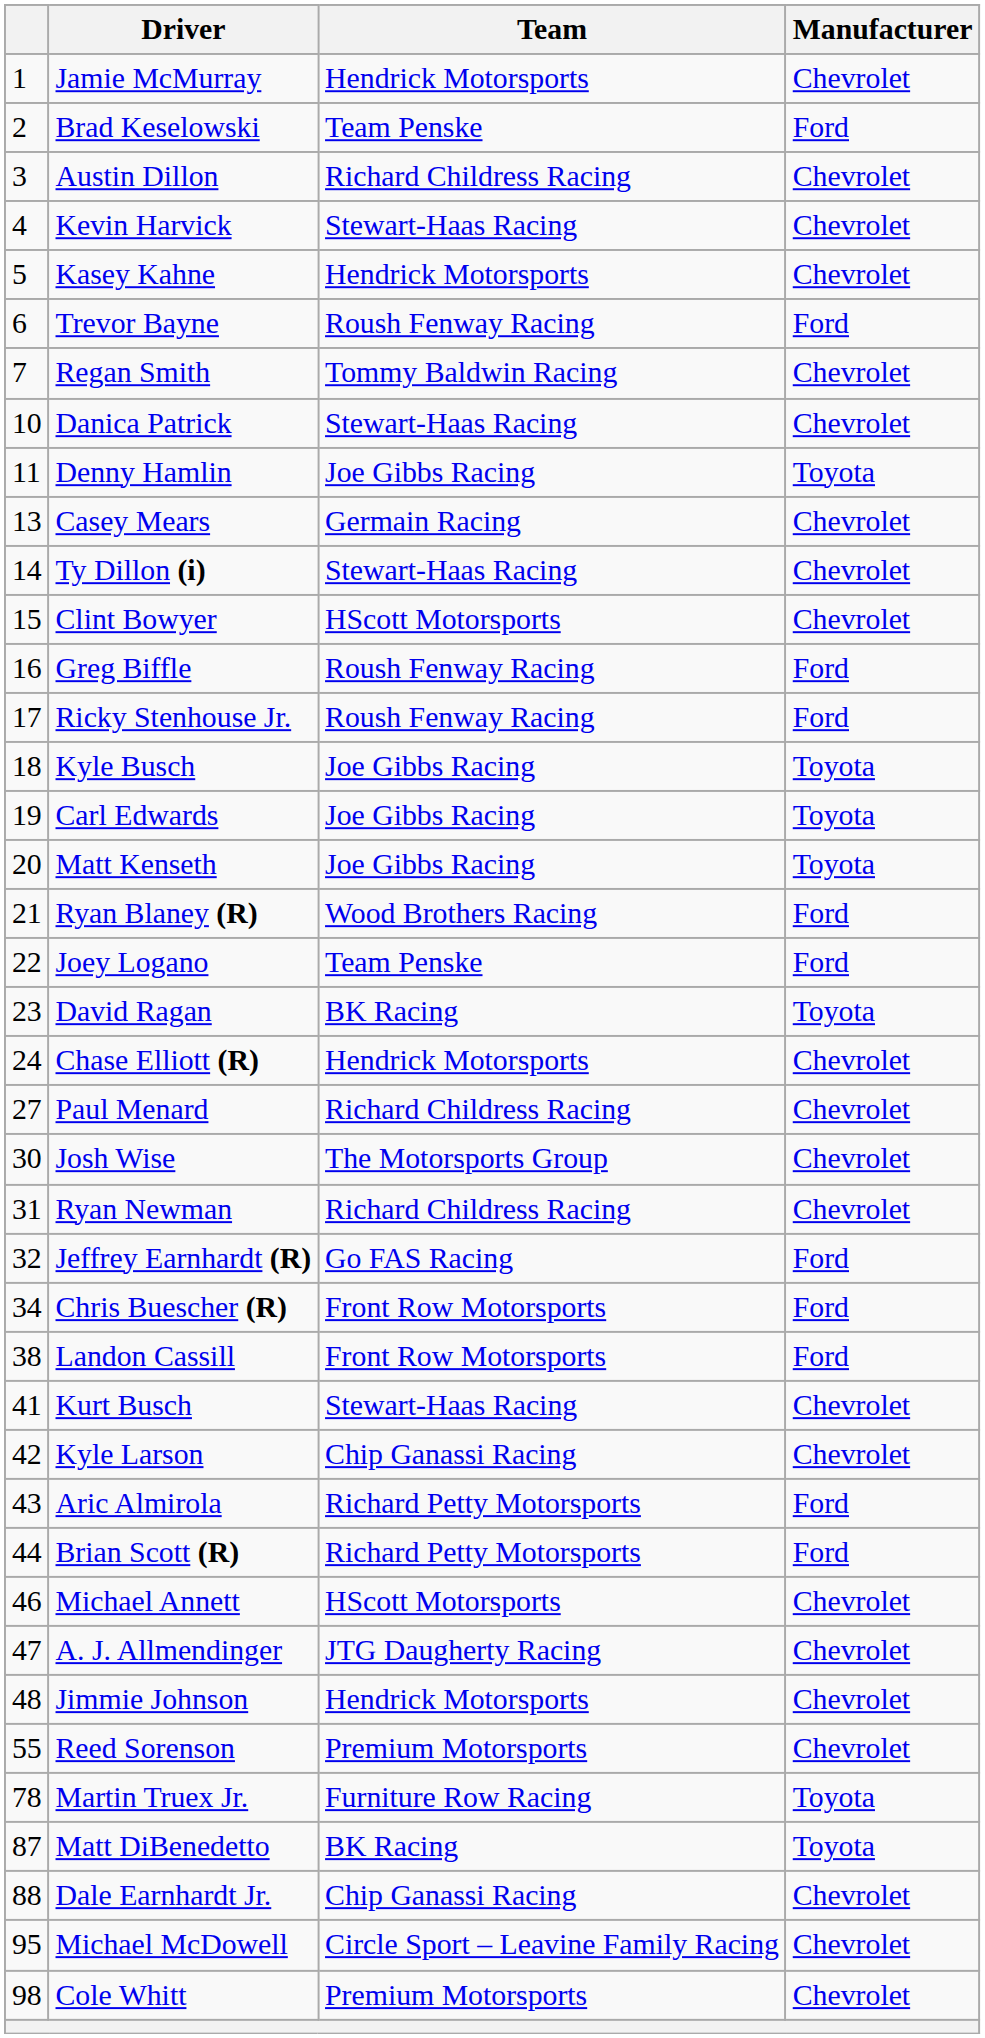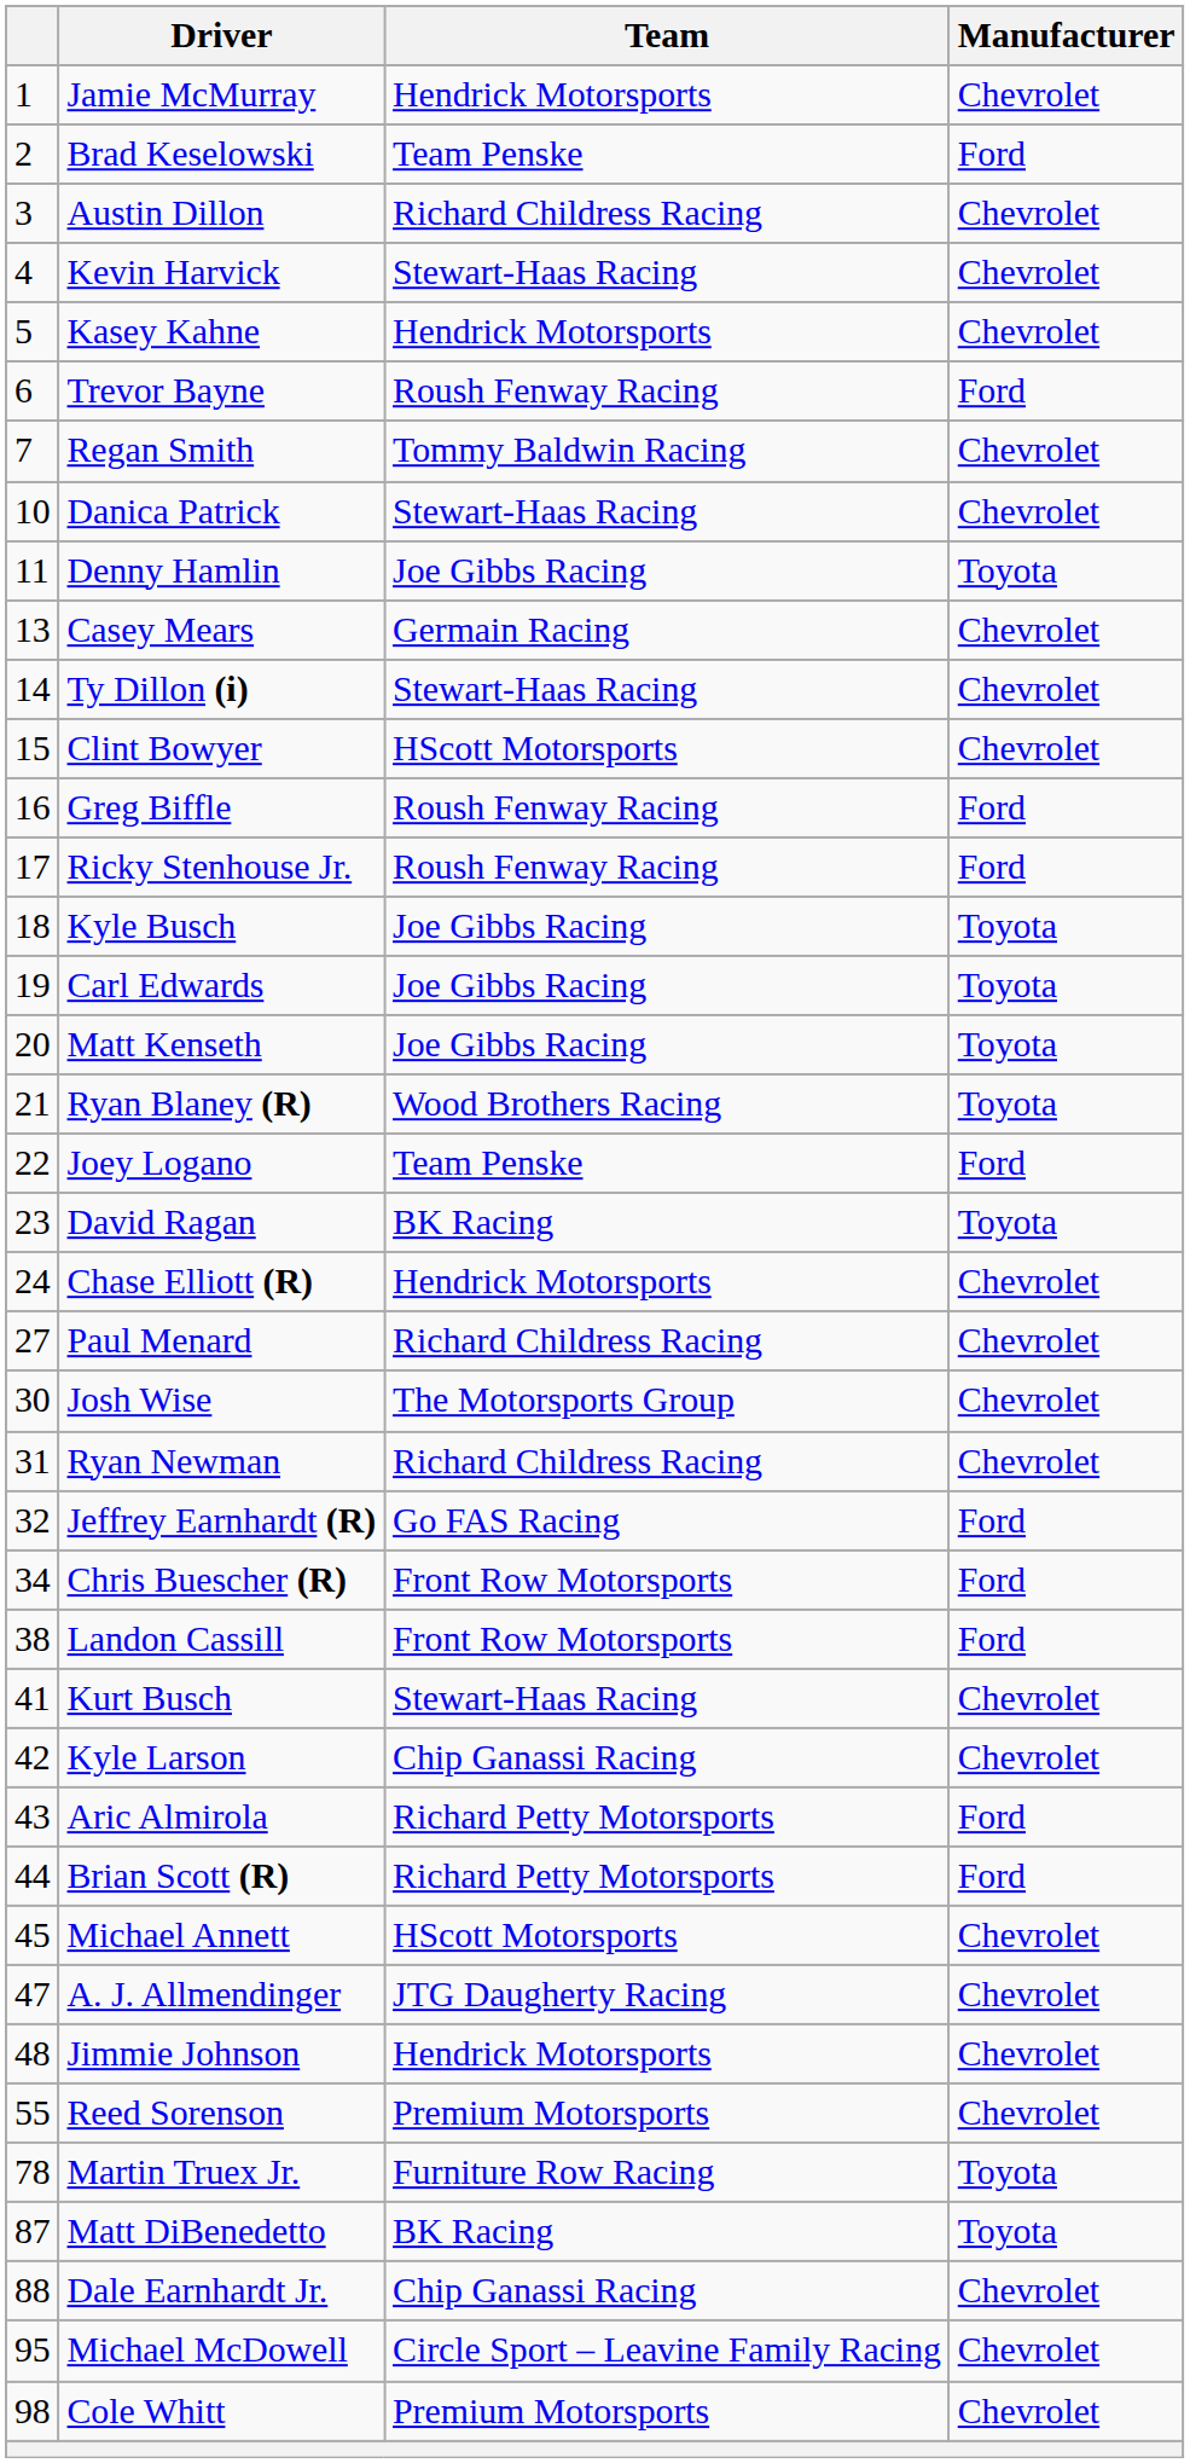 <table class="wikitable" style="font-size:95%">
 <tr>
 <th></th>
 <th>Driver</th>
 <th>Team</th>
 <th>Manufacturer</th>
 </tr>
 <tr>
 <td>1</td>
 <td><a href='#'>Jamie McMurray</a></td>
 <td><a href='#'>Hendrick Motorsports</a></td>
 <td><a href='#'>Chevrolet</a></td>
 </tr>
 <tr>
 <td>2</td>
 <td><a href='#'>Brad Keselowski</a></td>
 <td><a href='#'>Team Penske</a></td>
 <td><a href='#'>Ford</a></td>
 </tr>
 <tr>
 <td>3</td>
 <td><a href='#'>Austin Dillon</a></td>
 <td><a href='#'>Richard Childress Racing</a></td>
 <td><a href='#'>Chevrolet</a></td>
 </tr>
 <tr>
 <td>4</td>
 <td><a href='#'>Kevin Harvick</a></td>
 <td><a href='#'>Stewart-Haas Racing</a></td>
 <td><a href='#'>Chevrolet</a></td>
 </tr>
 <tr>
 <td>5</td>
 <td><a href='#'>Kasey Kahne</a></td>
 <td><a href='#'>Hendrick Motorsports</a></td>
 <td><a href='#'>Chevrolet</a></td>
 </tr>
 <tr>
 <td>6</td>
 <td><a href='#'>Trevor Bayne</a></td>
 <td><a href='#'>Roush Fenway Racing</a></td>
 <td><a href='#'>Ford</a></td>
 </tr>
 <tr>
 <td>7</td>
 <td><a href='#'>Regan Smith</a></td>
 <td><a href='#'>Tommy Baldwin Racing</a></td>
 <td><a href='#'>Chevrolet</a></td>
 </tr>
 <tr>
 <td>10</td>
 <td><a href='#'>Danica Patrick</a></td>
 <td><a href='#'>Stewart-Haas Racing</a></td>
 <td><a href='#'>Chevrolet</a></td>
 </tr>
 <tr>
 <td>11</td>
 <td><a href='#'>Denny Hamlin</a></td>
 <td><a href='#'>Joe Gibbs Racing</a></td>
 <td><a href='#'>Toyota</a></td>
 </tr>
 <tr>
 <td>13</td>
 <td><a href='#'>Casey Mears</a></td>
 <td><a href='#'>Germain Racing</a></td>
 <td><a href='#'>Chevrolet</a></td>
 </tr>
 <tr>
 <td>14</td>
 <td><a href='#'>Ty Dillon</a> <strong>(i)</strong></td>
 <td><a href='#'>Stewart-Haas Racing</a></td>
 <td><a href='#'>Chevrolet</a></td>
 </tr>
 <tr>
 <td>15</td>
 <td><a href='#'>Clint Bowyer</a></td>
 <td><a href='#'>HScott Motorsports</a></td>
 <td><a href='#'>Chevrolet</a></td>
 </tr>
 <tr>
 <td>16</td>
 <td><a href='#'>Greg Biffle</a></td>
 <td><a href='#'>Roush Fenway Racing</a></td>
 <td><a href='#'>Ford</a></td>
 </tr>
 <tr>
 <td>17</td>
 <td><a href='#'>Ricky Stenhouse Jr.</a></td>
 <td><a href='#'>Roush Fenway Racing</a></td>
 <td><a href='#'>Ford</a></td>
 </tr>
 <tr>
 <td>18</td>
 <td><a href='#'>Kyle Busch</a></td>
 <td><a href='#'>Joe Gibbs Racing</a></td>
 <td><a href='#'>Toyota</a></td>
 </tr>
 <tr>
 <td>19</td>
 <td><a href='#'>Carl Edwards</a></td>
 <td><a href='#'>Joe Gibbs Racing</a></td>
 <td><a href='#'>Toyota</a></td>
 </tr>
 <tr>
 <td>20</td>
 <td><a href='#'>Matt Kenseth</a></td>
 <td><a href='#'>Joe Gibbs Racing</a></td>
 <td><a href='#'>Toyota</a></td>
 </tr>
 <tr>
 <td>21</td>
 <td><a href='#'>Ryan Blaney</a> <strong>(R)</strong></td>
 <td><a href='#'>Wood Brothers Racing</a></td>
-<td><a href='#'>Ford</a></td>
+<td><a href='#'>Toyota</a></td>
 </tr>
 <tr>
 <td>22</td>
 <td><a href='#'>Joey Logano</a></td>
 <td><a href='#'>Team Penske</a></td>
 <td><a href='#'>Ford</a></td>
 </tr>
 <tr>
 <td>23</td>
 <td><a href='#'>David Ragan</a></td>
 <td><a href='#'>BK Racing</a></td>
 <td><a href='#'>Toyota</a></td>
 </tr>
 <tr>
 <td>24</td>
 <td><a href='#'>Chase Elliott</a> <strong>(R)</strong></td>
 <td><a href='#'>Hendrick Motorsports</a></td>
 <td><a href='#'>Chevrolet</a></td>
 </tr>
 <tr>
 <td>27</td>
 <td><a href='#'>Paul Menard</a></td>
 <td><a href='#'>Richard Childress Racing</a></td>
 <td><a href='#'>Chevrolet</a></td>
 </tr>
 <tr>
 <td>30</td>
 <td><a href='#'>Josh Wise</a></td>
 <td><a href='#'>The Motorsports Group</a></td>
 <td><a href='#'>Chevrolet</a></td>
 </tr>
 <tr>
 <td>31</td>
 <td><a href='#'>Ryan Newman</a></td>
 <td><a href='#'>Richard Childress Racing</a></td>
 <td><a href='#'>Chevrolet</a></td>
 </tr>
 <tr>
 <td>32</td>
 <td><a href='#'>Jeffrey Earnhardt</a> <strong>(R)</strong></td>
 <td><a href='#'>Go FAS Racing</a></td>
 <td><a href='#'>Ford</a></td>
 </tr>
 <tr>
 <td>34</td>
 <td><a href='#'>Chris Buescher</a> <strong>(R)</strong></td>
 <td><a href='#'>Front Row Motorsports</a></td>
 <td><a href='#'>Ford</a></td>
 </tr>
 <tr>
 <td>38</td>
 <td><a href='#'>Landon Cassill</a></td>
 <td><a href='#'>Front Row Motorsports</a></td>
 <td><a href='#'>Ford</a></td>
 </tr>
 <tr>
 <td>41</td>
 <td><a href='#'>Kurt Busch</a></td>
 <td><a href='#'>Stewart-Haas Racing</a></td>
 <td><a href='#'>Chevrolet</a></td>
 </tr>
 <tr>
 <td>42</td>
 <td><a href='#'>Kyle Larson</a></td>
 <td><a href='#'>Chip Ganassi Racing</a></td>
 <td><a href='#'>Chevrolet</a></td>
 </tr>
 <tr>
 <td>43</td>
 <td><a href='#'>Aric Almirola</a></td>
 <td><a href='#'>Richard Petty Motorsports</a></td>
 <td><a href='#'>Ford</a></td>
 </tr>
 <tr>
 <td>44</td>
 <td><a href='#'>Brian Scott</a> <strong>(R)</strong></td>
 <td><a href='#'>Richard Petty Motorsports</a></td>
 <td><a href='#'>Ford</a></td>
 </tr>
 <tr>
-<td>46</td>
+<td>45</td>
 <td><a href='#'>Michael Annett</a></td>
 <td><a href='#'>HScott Motorsports</a></td>
 <td><a href='#'>Chevrolet</a></td>
 </tr>
 <tr>
 <td>47</td>
 <td><a href='#'>A. J. Allmendinger</a></td>
 <td><a href='#'>JTG Daugherty Racing</a></td>
 <td><a href='#'>Chevrolet</a></td>
 </tr>
 <tr>
 <td>48</td>
 <td><a href='#'>Jimmie Johnson</a></td>
 <td><a href='#'>Hendrick Motorsports</a></td>
 <td><a href='#'>Chevrolet</a></td>
 </tr>
 <tr>
 <td>55</td>
 <td><a href='#'>Reed Sorenson</a></td>
 <td><a href='#'>Premium Motorsports</a></td>
 <td><a href='#'>Chevrolet</a></td>
 </tr>
 <tr>
 <td>78</td>
 <td><a href='#'>Martin Truex Jr.</a></td>
 <td><a href='#'>Furniture Row Racing</a></td>
 <td><a href='#'>Toyota</a></td>
 </tr>
 <tr>
 <td>87</td>
 <td><a href='#'>Matt DiBenedetto</a></td>
 <td><a href='#'>BK Racing</a></td>
 <td><a href='#'>Toyota</a></td>
 </tr>
 <tr>
 <td>88</td>
 <td><a href='#'>Dale Earnhardt Jr.</a></td>
 <td><a href='#'>Chip Ganassi Racing</a></td>
 <td><a href='#'>Chevrolet</a></td>
 </tr>
 <tr>
 <td>95</td>
 <td><a href='#'>Michael McDowell</a></td>
 <td><a href='#'>Circle Sport – Leavine Family Racing</a></td>
 <td><a href='#'>Chevrolet</a></td>
 </tr>
 <tr>
 <td>98</td>
 <td><a href='#'>Cole Whitt</a></td>
 <td><a href='#'>Premium Motorsports</a></td>
 <td><a href='#'>Chevrolet</a></td>
 </tr>
 <tr>
 <th colspan="4"></th>
 </tr>
 </table>
